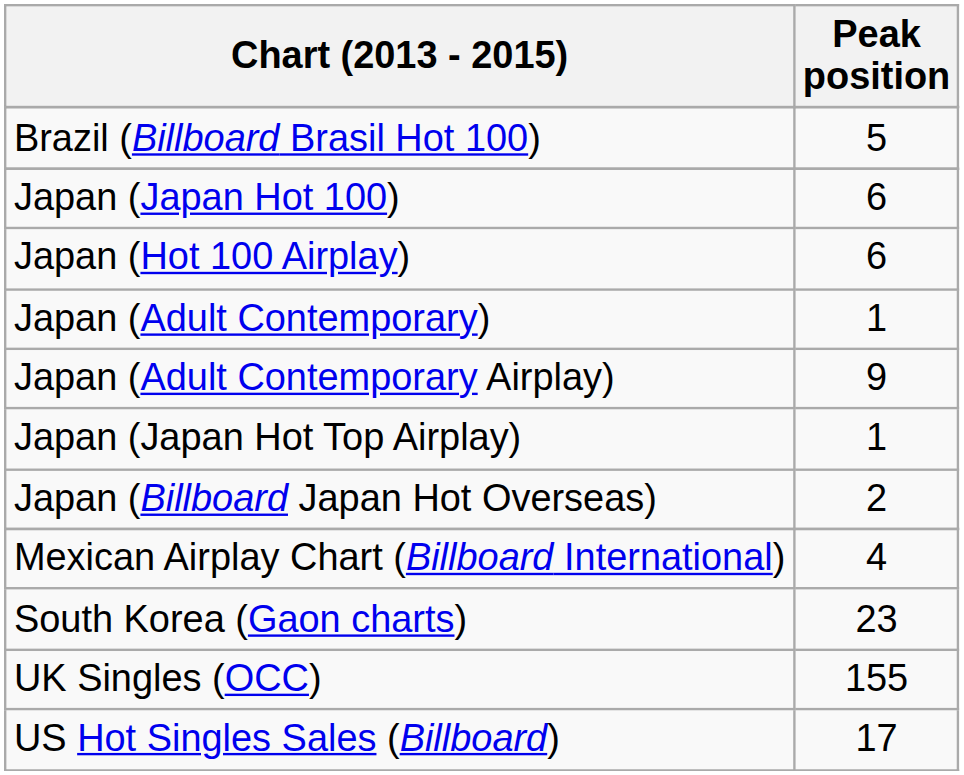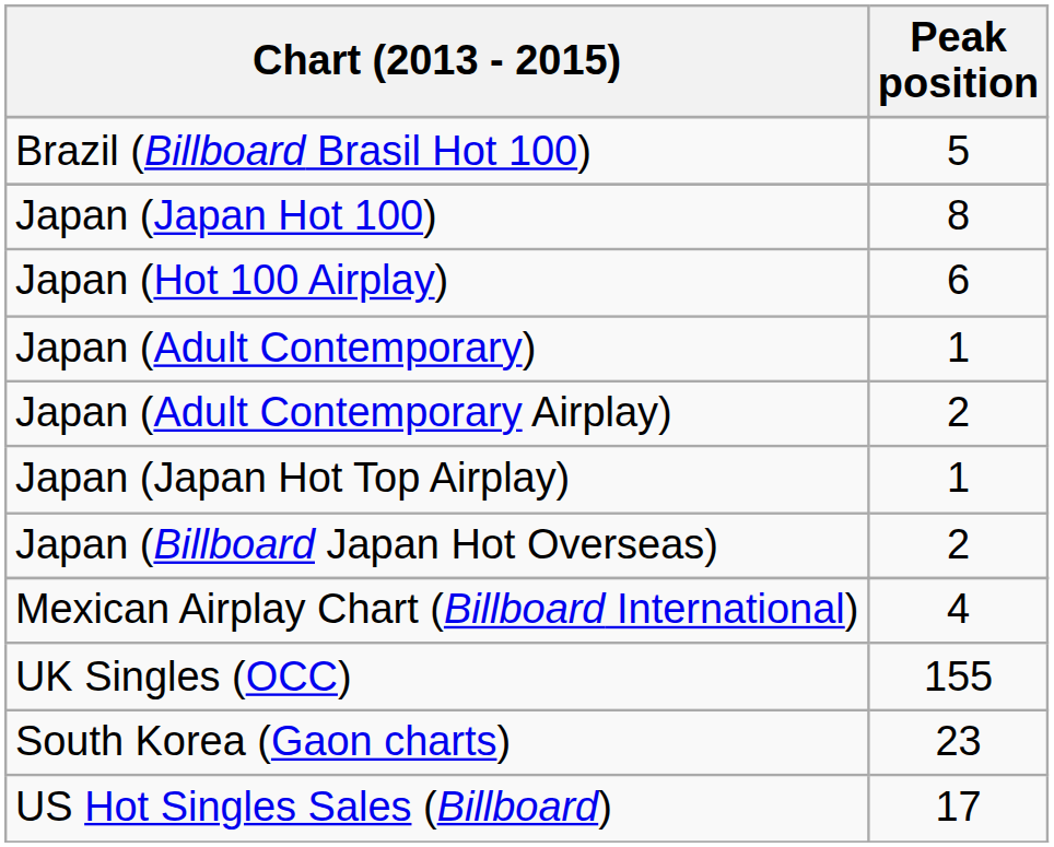 <table class="wikitable sortable">
 <tr>
 <th>Chart (2013 - 2015)</th>
 <th>Peak<br>position</th>
 </tr>
 <tr>
 </tr>
 <tr>
 <td>Brazil (<a href='#'><em>Billboard</em> Brasil Hot 100</a>)</td>
 <td style="text-align:center;">5</td>
 </tr>
 <tr>
 </tr>
 <tr>
 <td>Japan (<a href='#'>Japan Hot 100</a>)</td>
-<td style="text-align:center;">6</td>
+<td style="text-align:center;">8</td>
 </tr>
 <tr>
 <td>Japan (<a href='#'>Hot 100 Airplay</a>)</td>
 <td style="text-align:center;">6</td>
 </tr>
 <tr>
 <td>Japan (<a href='#'>Adult Contemporary</a>)</td>
 <td style="text-align:center;">1</td>
 </tr>
 <tr>
 <td>Japan (<a href='#'>Adult Contemporary</a> Airplay)</td>
-<td style="text-align:center;">9</td>
+<td style="text-align:center;">2</td>
 </tr>
 <tr>
 <td>Japan (Japan Hot Top Airplay)</td>
 <td style="text-align:center;">1</td>
 </tr>
 <tr>
 <td>Japan (<em><a href='#'>Billboard</a></em> Japan Hot Overseas)</td>
 <td style="text-align:center;">2</td>
 </tr>
 <tr>
 </tr>
 <tr>
 <td>Mexican Airplay Chart (<a href='#'><em>Billboard</em> International</a>)</td>
 <td style="text-align:center;">4</td>
 </tr>
 <tr>
+<td>UK Singles (<a href='#'>OCC</a>)</td>
+<td style="text-align:center;">155</td>
+</tr>
+<tr>
 <td>South Korea (<a href='#'>Gaon charts</a>)</td>
 <td style="text-align:center;">23</td>
-</tr>
-<tr>
-<td>UK Singles (<a href='#'>OCC</a>)</td>
-<td style="text-align:center;">155</td>
 </tr>
 <tr>
 <td>US <a href='#'>Hot Singles Sales</a> (<em><a href='#'>Billboard</a></em>)</td>
 <td style="text-align:center;">17</td>
 </tr>
 <tr>
 </tr>
 <tr>
 </tr>
 </table>
